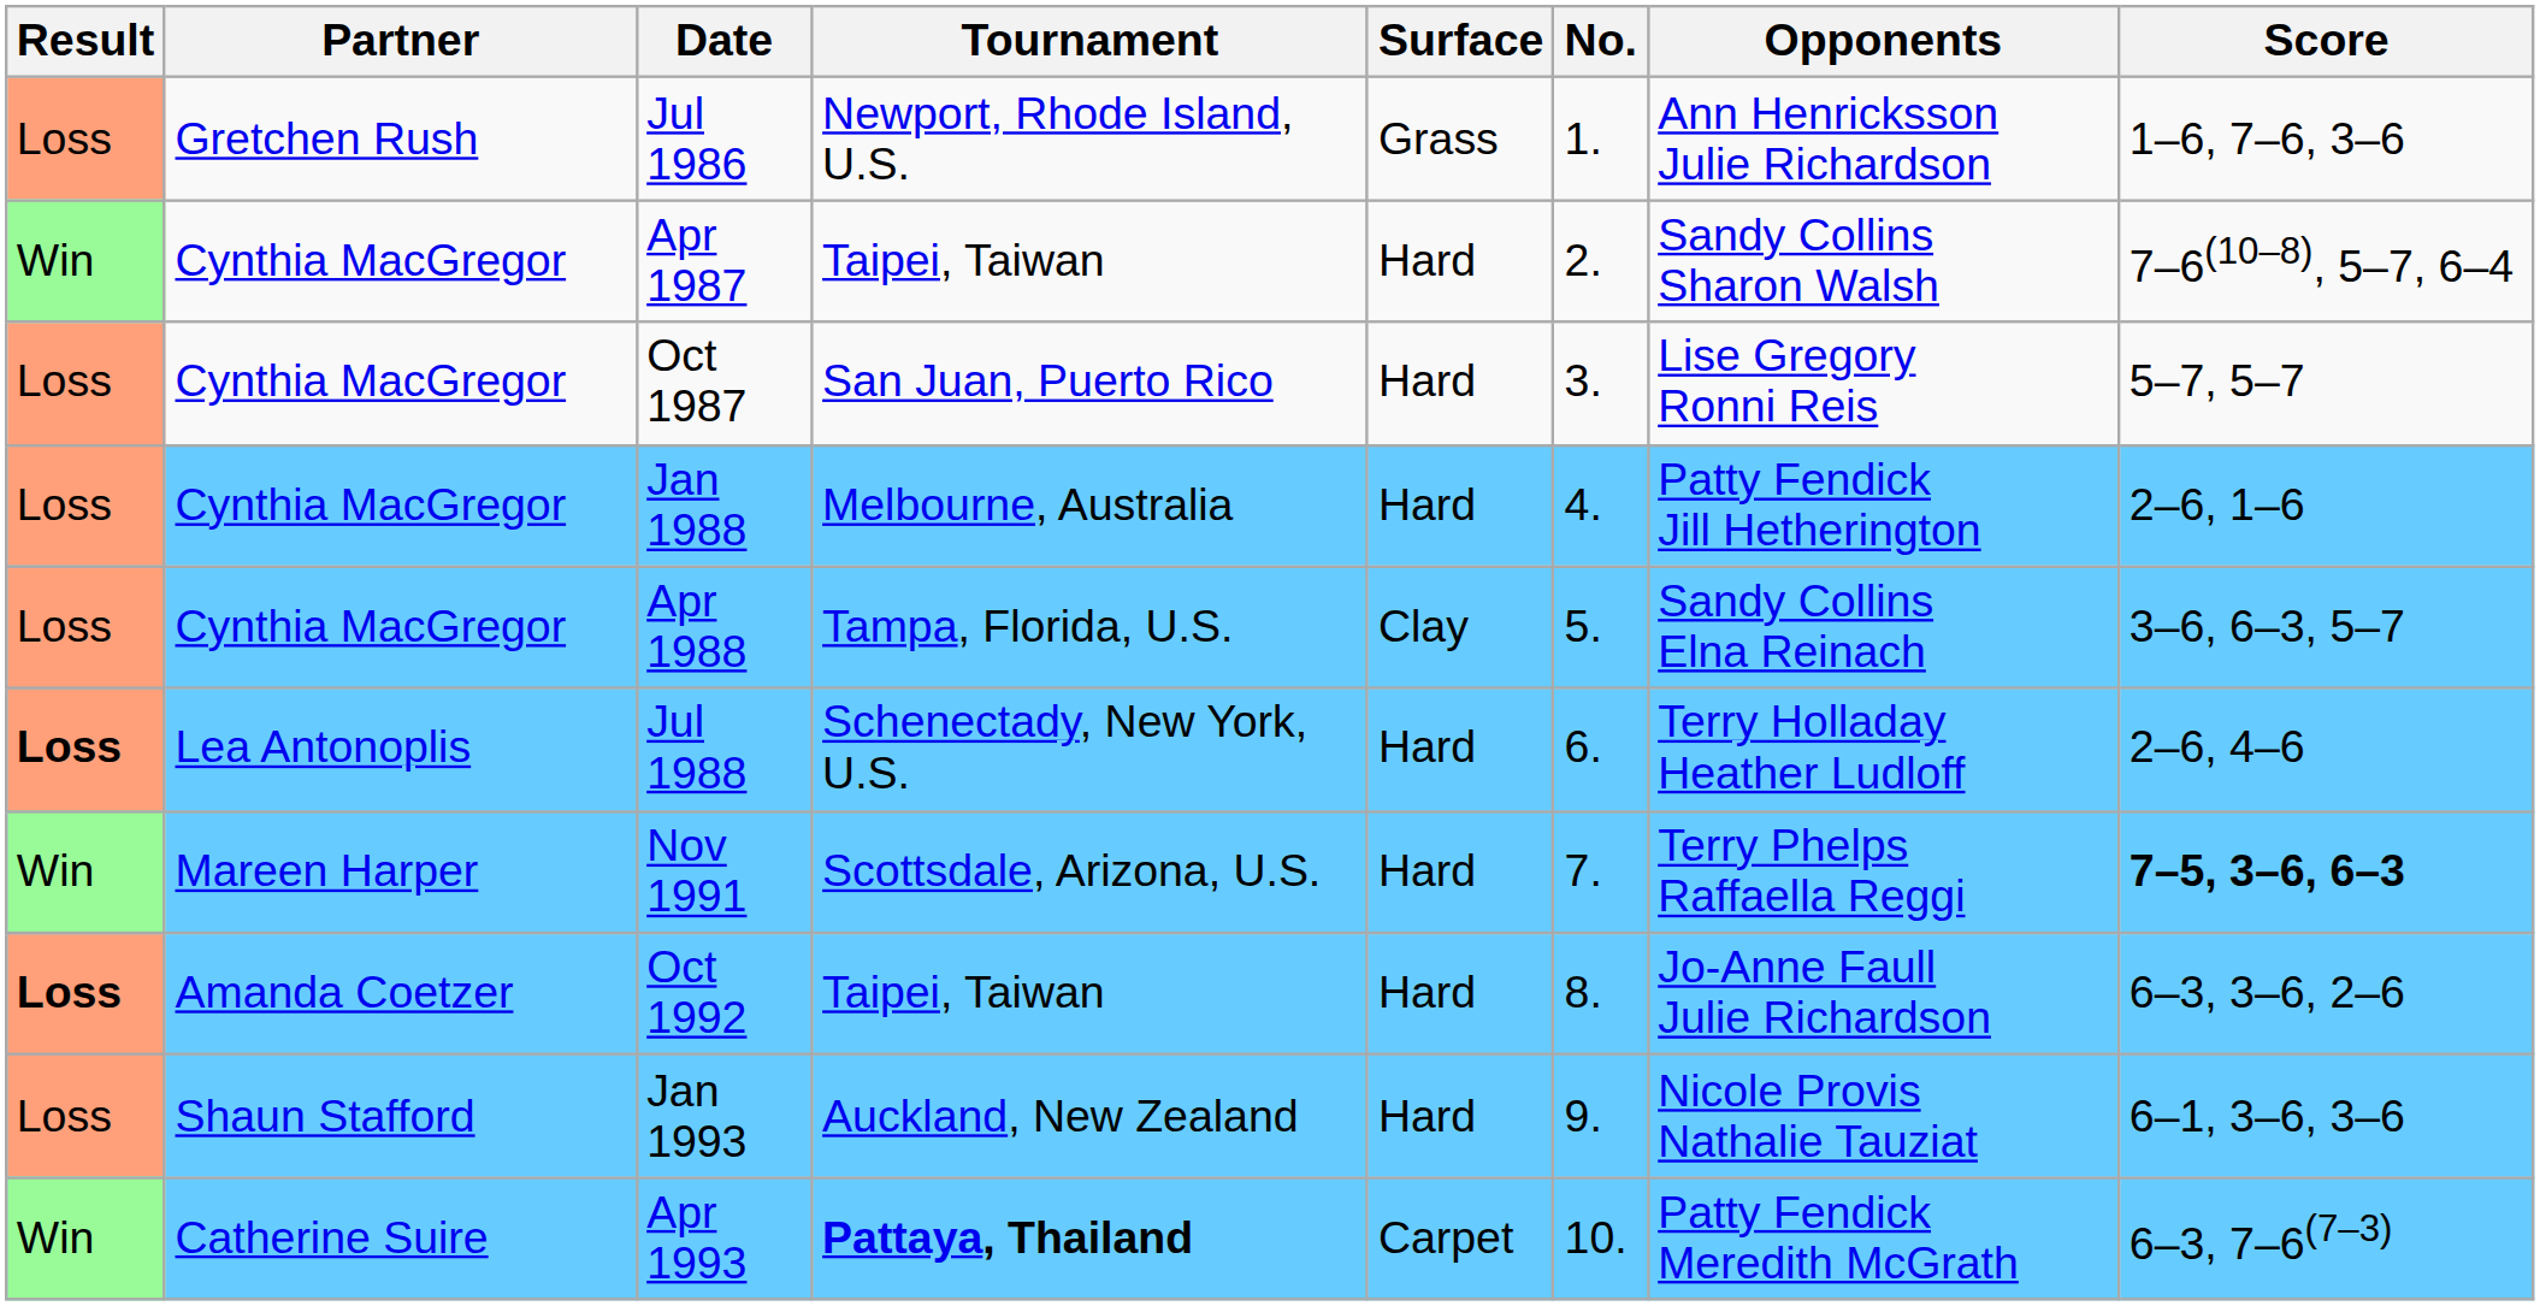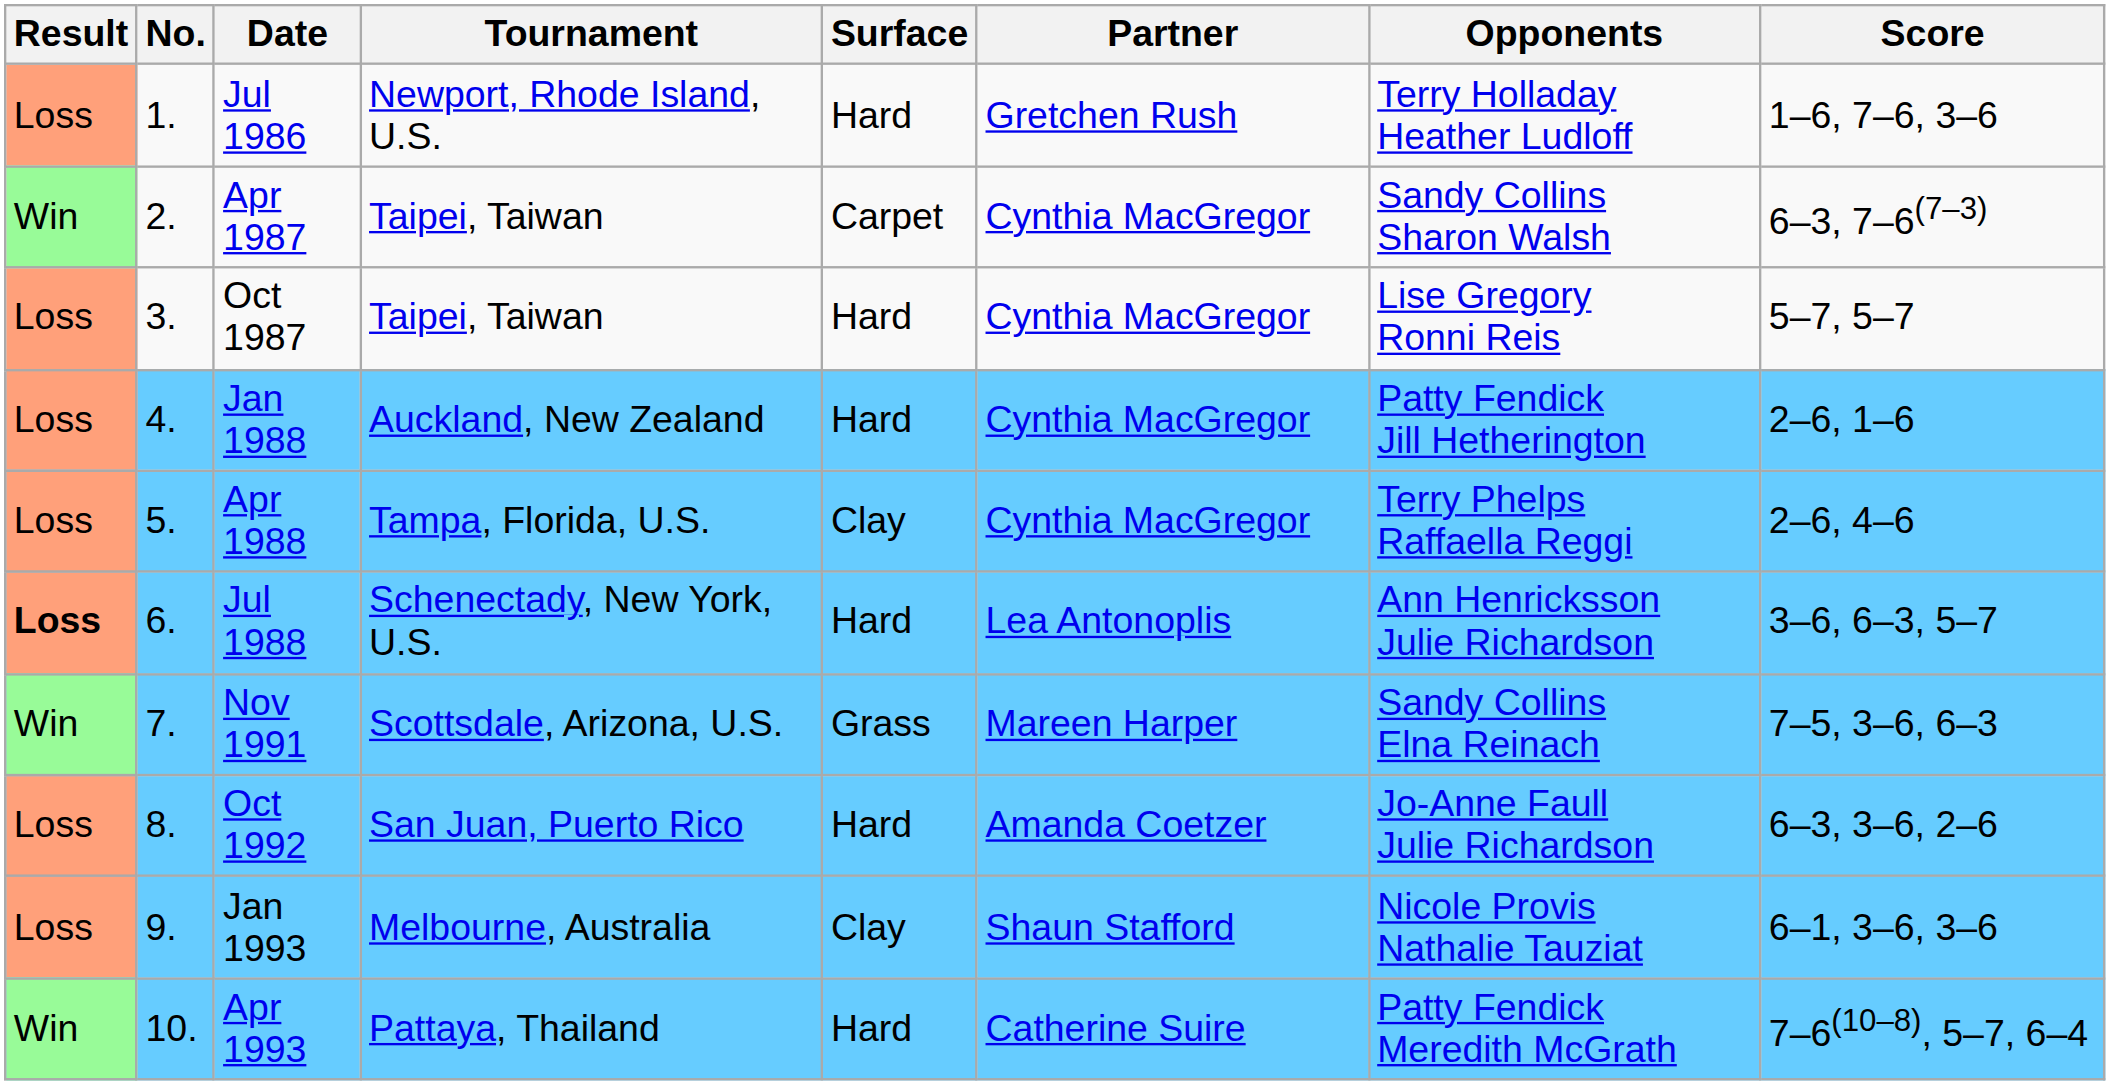 <table class="sortable wikitable">
 <tr>
 <th>Result</th>
-<th style="width:160px">Partner</th>
+<th style="width:20px">No.</th>
 <th style="width:55px">Date</th>
 <th style="width:190px">Tournament</th>
 <th style="width:50px">Surface</th>
-<th style="width:20px">No.</th>
+<th style="width:160px">Partner</th>
 <th style="width:160px">Opponents</th>
 <th style="width:140px" class="unsortable">Score</th>
 </tr>
 <tr bgcolor=>
 <td style="background:#ffa07a;">Loss</td>
-<td> <a href='#'>Gretchen Rush</a></td>
+<td>1.</td>
 <td><a href='#'>Jul 1986</a></td>
 <td><a href='#'>Newport, Rhode Island</a>, U.S.</td>
-<td>Grass</td>
-<td>1.</td>
-<td> <a href='#'>Ann Henricksson</a> <br>  <a href='#'>Julie Richardson</a></td>
+<td>Hard</td>
+<td> <a href='#'>Gretchen Rush</a></td>
+<td> <a href='#'>Terry Holladay</a> <br>  <a href='#'>Heather Ludloff</a></td>
 <td>1–6, 7–6, 3–6</td>
 </tr>
 <tr bgcolor=>
 <td style="background:#98fb98;">Win</td>
-<td> <a href='#'>Cynthia MacGregor</a></td>
+<td>2.</td>
 <td><a href='#'>Apr 1987</a></td>
 <td><a href='#'>Taipei</a>, Taiwan</td>
-<td>Hard</td>
-<td>2.</td>
+<td>Carpet</td>
+<td> <a href='#'>Cynthia MacGregor</a></td>
 <td> <a href='#'>Sandy Collins</a> <br>  <a href='#'>Sharon Walsh</a></td>
-<td>7–6<sup>(10–8)</sup>, 5–7, 6–4</td>
+<td>6–3, 7–6<sup>(7–3)</sup></td>
 </tr>
 <tr bgcolor=>
 <td style="background:#ffa07a;">Loss</td>
+<td>3.</td>
+<td>Oct 1987</td>
+<td><a href='#'>Taipei</a>, Taiwan</td>
+<td>Hard</td>
 <td> <a href='#'>Cynthia MacGregor</a></td>
-<td>Oct 1987</td>
-<td><a href='#'>San Juan, Puerto Rico</a></td>
-<td>Hard</td>
-<td>3.</td>
 <td> <a href='#'>Lise Gregory</a> <br>  <a href='#'>Ronni Reis</a></td>
 <td>5–7, 5–7</td>
 </tr>
 <tr bgcolor="66CCFF">
 <td style="background:#ffa07a;">Loss</td>
+<td>4.</td>
+<td><a href='#'>Jan 1988</a></td>
+<td><a href='#'>Auckland</a>, New Zealand</td>
+<td>Hard</td>
 <td> <a href='#'>Cynthia MacGregor</a></td>
-<td><a href='#'>Jan 1988</a></td>
-<td><a href='#'>Melbourne</a>, Australia</td>
-<td>Hard</td>
-<td>4.</td>
 <td> <a href='#'>Patty Fendick</a> <br>  <a href='#'>Jill Hetherington</a></td>
 <td>2–6, 1–6</td>
 </tr>
 <tr bgcolor="66CCFF">
 <td style="background:#ffa07a;">Loss</td>
-<td> <a href='#'>Cynthia MacGregor</a></td>
+<td>5.</td>
 <td><a href='#'>Apr 1988</a></td>
 <td><a href='#'>Tampa</a>, Florida, U.S.</td>
 <td>Clay</td>
-<td>5.</td>
-<td> <a href='#'>Sandy Collins</a> <br>  <a href='#'>Elna Reinach</a></td>
+<td> <a href='#'>Cynthia MacGregor</a></td>
+<td> <a href='#'>Terry Phelps</a> <br>  <a href='#'>Raffaella Reggi</a></td>
+<td>2–6, 4–6</td>
+</tr>
+<tr bgcolor="66CCFF">
+<td style="background:#ffa07a;"><strong>Loss</strong></td>
+<td>6.</td>
+<td><a href='#'>Jul 1988</a></td>
+<td><a href='#'>Schenectady</a>, New York, U.S.</td>
+<td>Hard</td>
+<td> <a href='#'>Lea Antonoplis</a></td>
+<td> <a href='#'>Ann Henricksson</a> <br>  <a href='#'>Julie Richardson</a></td>
 <td>3–6, 6–3, 5–7</td>
 </tr>
 <tr bgcolor="66CCFF">
-<td style="background:#ffa07a;"><strong>Loss</strong></td>
-<td> <a href='#'>Lea Antonoplis</a></td>
-<td><a href='#'>Jul 1988</a></td>
-<td><a href='#'>Schenectady</a>, New York, U.S.</td>
-<td>Hard</td>
-<td>6.</td>
-<td> <a href='#'>Terry Holladay</a> <br>  <a href='#'>Heather Ludloff</a></td>
-<td>2–6, 4–6</td>
+<td style="background:#98fb98;">Win</td>
+<td>7.</td>
+<td><a href='#'>Nov 1991</a></td>
+<td><a href='#'>Scottsdale</a>, Arizona, U.S.</td>
+<td>Grass</td>
+<td> <a href='#'>Mareen Harper</a></td>
+<td> <a href='#'>Sandy Collins</a> <br>  <a href='#'>Elna Reinach</a></td>
+<td>7–5, 3–6, 6–3</td>
 </tr>
 <tr bgcolor="66CCFF">
-<td style="background:#98fb98;">Win</td>
-<td> <a href='#'>Mareen Harper</a></td>
-<td><a href='#'>Nov 1991</a></td>
-<td><a href='#'>Scottsdale</a>, Arizona, U.S.</td>
+<td style="background:#ffa07a;">Loss</td>
+<td>8.</td>
+<td><a href='#'>Oct 1992</a></td>
+<td><a href='#'>San Juan, Puerto Rico</a></td>
 <td>Hard</td>
-<td>7.</td>
-<td> <a href='#'>Terry Phelps</a> <br>  <a href='#'>Raffaella Reggi</a></td>
-<td><strong>7–5, 3–6, 6–3</strong></td>
-</tr>
-<tr bgcolor="66CCFF">
-<td style="background:#ffa07a;"><strong>Loss</strong></td>
 <td> <a href='#'>Amanda Coetzer</a></td>
-<td><a href='#'>Oct 1992</a></td>
-<td><a href='#'>Taipei</a>, Taiwan</td>
-<td>Hard</td>
-<td>8.</td>
 <td> <a href='#'>Jo-Anne Faull</a> <br>  <a href='#'>Julie Richardson</a></td>
 <td>6–3, 3–6, 2–6</td>
 </tr>
 <tr bgcolor="66CCFF">
 <td style="background:#ffa07a;">Loss</td>
+<td>9.</td>
+<td>Jan 1993</td>
+<td><a href='#'>Melbourne</a>, Australia</td>
+<td>Clay</td>
 <td> <a href='#'>Shaun Stafford</a></td>
-<td>Jan 1993</td>
-<td><a href='#'>Auckland</a>, New Zealand</td>
-<td>Hard</td>
-<td>9.</td>
 <td> <a href='#'>Nicole Provis</a> <br>  <a href='#'>Nathalie Tauziat</a></td>
 <td>6–1, 3–6, 3–6</td>
 </tr>
 <tr bgcolor="66CCFF">
 <td style="background:#98fb98;">Win</td>
+<td>10.</td>
+<td><a href='#'>Apr 1993</a></td>
+<td><a href='#'>Pattaya</a>, Thailand</td>
+<td>Hard</td>
 <td> <a href='#'>Catherine Suire</a></td>
-<td><a href='#'>Apr 1993</a></td>
-<td><strong><a href='#'>Pattaya</a>, Thailand</strong></td>
-<td>Carpet</td>
-<td>10.</td>
 <td> <a href='#'>Patty Fendick</a> <br>  <a href='#'>Meredith McGrath</a></td>
-<td>6–3, 7–6<sup>(7–3)</sup></td>
+<td>7–6<sup>(10–8)</sup>, 5–7, 6–4</td>
 </tr>
 </table>
